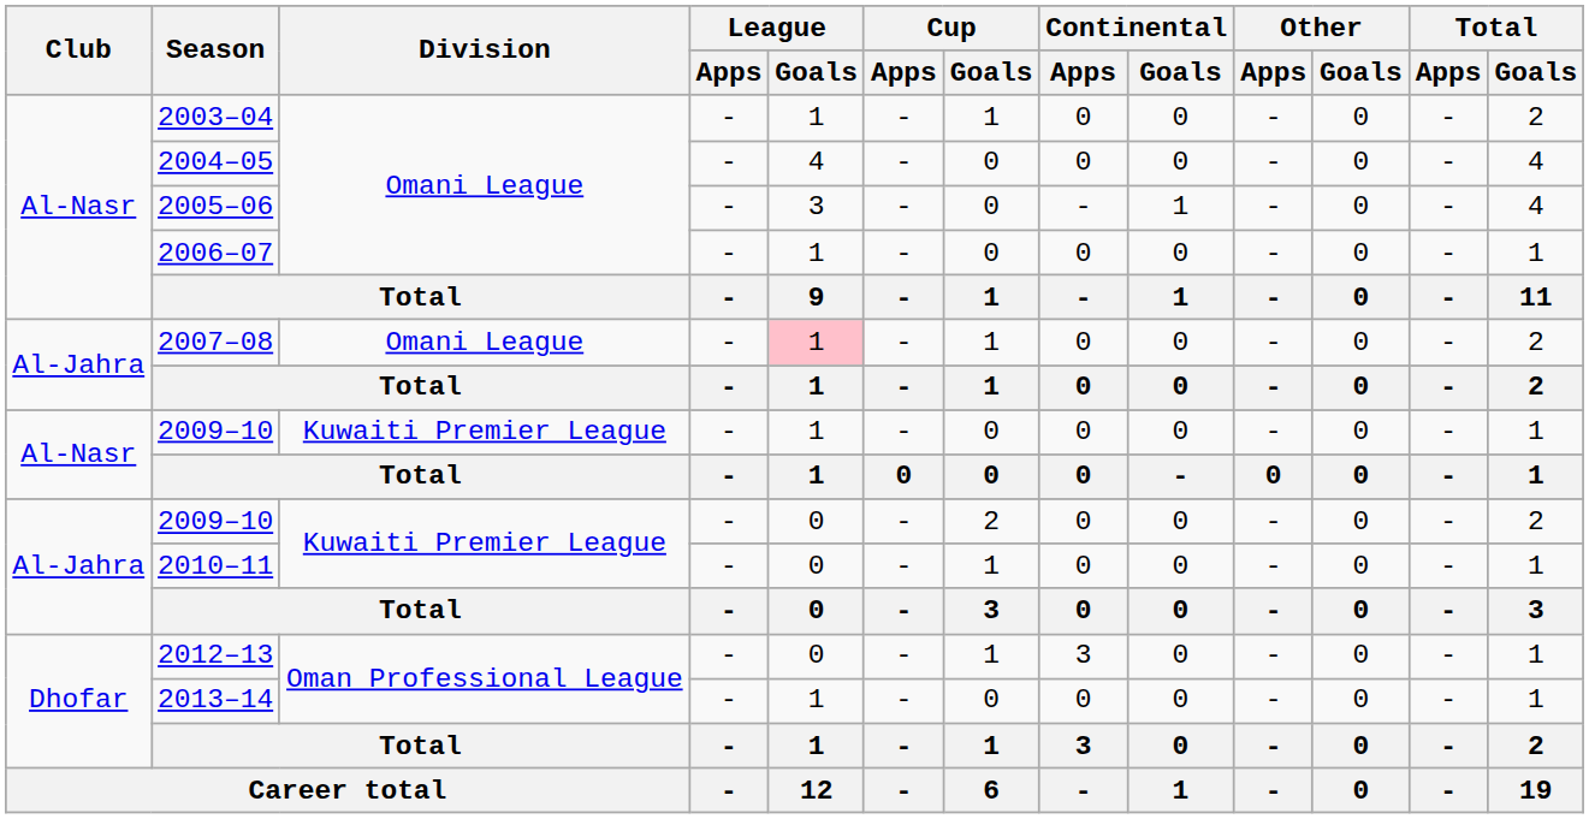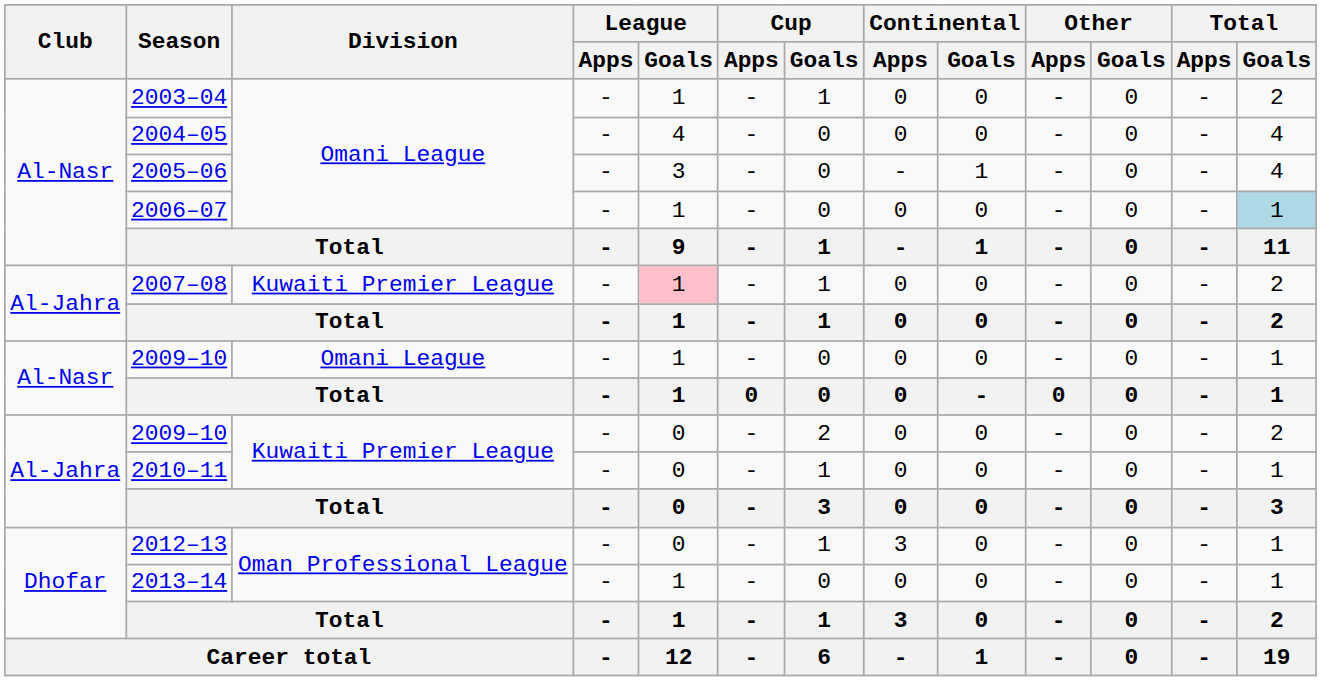 <table class="wikitable" style="text-align: center;">
 <tr>
 <th rowspan="2">Club</th>
 <th rowspan="2">Season</th>
 <th rowspan="2">Division</th>
 <th colspan="2">League</th>
 <th colspan="2">Cup</th>
 <th colspan="2">Continental</th>
 <th colspan="2">Other</th>
 <th colspan="2">Total</th>
 </tr>
 <tr>
 <th>Apps</th>
 <th>Goals</th>
 <th>Apps</th>
 <th>Goals</th>
 <th>Apps</th>
 <th>Goals</th>
 <th>Apps</th>
 <th>Goals</th>
 <th>Apps</th>
 <th>Goals</th>
 </tr>
 <tr>
 <td rowspan="5"><a href='#'>Al-Nasr</a></td>
 <td><a href='#'>2003–04</a></td>
 <td rowspan="4"><a href='#'>Omani League</a></td>
 <td>-</td>
 <td>1</td>
 <td>-</td>
 <td>1</td>
 <td>0</td>
 <td>0</td>
 <td>-</td>
 <td>0</td>
 <td>-</td>
 <td>2</td>
 </tr>
 <tr>
 <td><a href='#'>2004–05</a></td>
 <td>-</td>
 <td>4</td>
 <td>-</td>
 <td>0</td>
 <td>0</td>
 <td>0</td>
 <td>-</td>
 <td>0</td>
 <td>-</td>
 <td>4</td>
 </tr>
 <tr>
 <td><a href='#'>2005–06</a></td>
 <td>-</td>
 <td>3</td>
 <td>-</td>
 <td>0</td>
 <td>-</td>
 <td>1</td>
 <td>-</td>
 <td>0</td>
 <td>-</td>
 <td>4</td>
 </tr>
 <tr>
 <td><a href='#'>2006–07</a></td>
 <td>-</td>
 <td>1</td>
 <td>-</td>
 <td>0</td>
 <td>0</td>
 <td>0</td>
 <td>-</td>
 <td>0</td>
 <td>-</td>
-<td>1</td>
+<td style="background: lightblue;">1</td>
 </tr>
 <tr>
 <th colspan="2">Total</th>
 <th>-</th>
 <th>9</th>
 <th>-</th>
 <th>1</th>
 <th>-</th>
 <th>1</th>
 <th>-</th>
 <th>0</th>
 <th>-</th>
 <th>11</th>
 </tr>
 <tr>
 <td rowspan="2"><a href='#'>Al-Jahra</a></td>
 <td><a href='#'>2007–08</a></td>
-<td rowspan="1"><a href='#'>Omani League</a></td>
+<td rowspan="1"><a href='#'>Kuwaiti Premier League</a></td>
 <td>-</td>
 <td style="background: pink;">1</td>
 <td>-</td>
 <td>1</td>
 <td>0</td>
 <td>0</td>
 <td>-</td>
 <td>0</td>
 <td>-</td>
 <td>2</td>
 </tr>
 <tr>
 <th colspan="2">Total</th>
 <th>-</th>
 <th>1</th>
 <th>-</th>
 <th>1</th>
 <th>0</th>
 <th>0</th>
 <th>-</th>
 <th>0</th>
 <th>-</th>
 <th>2</th>
 </tr>
 <tr>
 <td rowspan="2"><a href='#'>Al-Nasr</a></td>
 <td><a href='#'>2009–10</a></td>
-<td rowspan="1"><a href='#'>Kuwaiti Premier League</a></td>
+<td rowspan="1"><a href='#'>Omani League</a></td>
 <td>-</td>
 <td>1</td>
 <td>-</td>
 <td>0</td>
 <td>0</td>
 <td>0</td>
 <td>-</td>
 <td>0</td>
 <td>-</td>
 <td>1</td>
 </tr>
 <tr>
 <th colspan="2">Total</th>
 <th>-</th>
 <th>1</th>
 <th>0</th>
 <th>0</th>
 <th>0</th>
 <th>-</th>
 <th>0</th>
 <th>0</th>
 <th>-</th>
 <th>1</th>
 </tr>
 <tr>
 <td rowspan="3"><a href='#'>Al-Jahra</a></td>
 <td><a href='#'>2009–10</a></td>
 <td rowspan="2"><a href='#'>Kuwaiti Premier League</a></td>
 <td>-</td>
 <td>0</td>
 <td>-</td>
 <td>2</td>
 <td>0</td>
 <td>0</td>
 <td>-</td>
 <td>0</td>
 <td>-</td>
 <td>2</td>
 </tr>
 <tr>
 <td><a href='#'>2010–11</a></td>
 <td>-</td>
 <td>0</td>
 <td>-</td>
 <td>1</td>
 <td>0</td>
 <td>0</td>
 <td>-</td>
 <td>0</td>
 <td>-</td>
 <td>1</td>
 </tr>
 <tr>
 <th colspan="2">Total</th>
 <th>-</th>
 <th>0</th>
 <th>-</th>
 <th>3</th>
 <th>0</th>
 <th>0</th>
 <th>-</th>
 <th>0</th>
 <th>-</th>
 <th>3</th>
 </tr>
 <tr>
 <td rowspan="3"><a href='#'>Dhofar</a></td>
 <td><a href='#'>2012–13</a></td>
 <td rowspan="2"><a href='#'>Oman Professional League</a></td>
 <td>-</td>
 <td>0</td>
 <td>-</td>
 <td>1</td>
 <td>3</td>
 <td>0</td>
 <td>-</td>
 <td>0</td>
 <td>-</td>
 <td>1</td>
 </tr>
 <tr>
 <td><a href='#'>2013–14</a></td>
 <td>-</td>
 <td>1</td>
 <td>-</td>
 <td>0</td>
 <td>0</td>
 <td>0</td>
 <td>-</td>
 <td>0</td>
 <td>-</td>
 <td>1</td>
 </tr>
 <tr>
 <th colspan="2">Total</th>
 <th>-</th>
 <th>1</th>
 <th>-</th>
 <th>1</th>
 <th>3</th>
 <th>0</th>
 <th>-</th>
 <th>0</th>
 <th>-</th>
 <th>2</th>
 </tr>
 <tr>
 <th colspan="3">Career total</th>
 <th>-</th>
 <th>12</th>
 <th>-</th>
 <th>6</th>
 <th>-</th>
 <th>1</th>
 <th>-</th>
 <th>0</th>
 <th>-</th>
 <th>19</th>
 </tr>
 </table>
